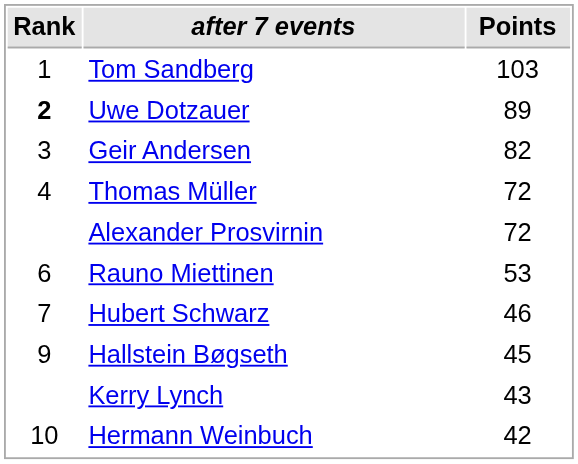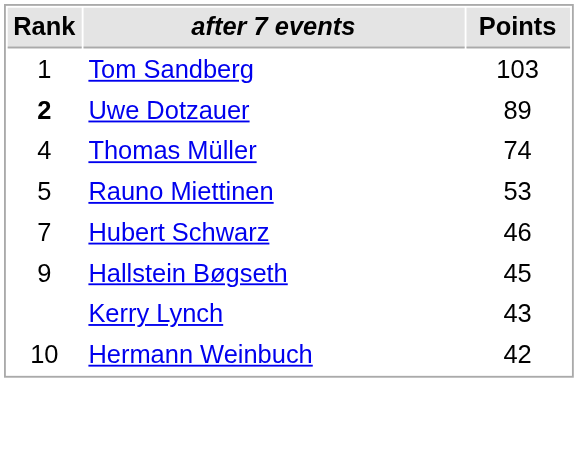 <table cellspacing="1" cellpadding="3" style="border:1px solid #AAAAAA;font-size:86%">
 <tr style="background-color: #E4E4E4;">
 <th style="border-bottom:1px solid #AAAAAA" width=10>Rank</th>
 <th style="border-bottom:1px solid #AAAAAA" width=200><em>after 7 events</em></th>
 <th style="border-bottom:1px solid #AAAAAA" width=50>Points</th>
 </tr>
 <tr>
 <td align=center>1</td>
 <td> <a href='#'>Tom Sandberg</a></td>
 <td align=center>103</td>
 </tr>
 <tr>
 <td align=center><strong>2</strong></td>
 <td> <a href='#'>Uwe Dotzauer</a></td>
 <td align=center>89</td>
 </tr>
 <tr>
-<td align=center>3</td>
-<td> <a href='#'>Geir Andersen</a></td>
-<td align=center>82</td>
+<td align=center>4</td>
+<td> <a href='#'>Thomas Müller</a></td>
+<td align=center>74</td>
 </tr>
 <tr>
-<td align=center>4</td>
-<td> <a href='#'>Thomas Müller</a></td>
-<td align=center>72</td>
-</tr>
-<tr>
-<td align=center></td>
-<td> <a href='#'>Alexander Prosvirnin</a></td>
-<td align=center>72</td>
-</tr>
-<tr>
-<td align=center>6</td>
+<td align=center>5</td>
 <td> <a href='#'>Rauno Miettinen</a></td>
 <td align=center>53</td>
 </tr>
 <tr>
 <td align=center>7</td>
 <td> <a href='#'>Hubert Schwarz</a></td>
 <td align=center>46</td>
 </tr>
 <tr>
 <td align=center>9</td>
 <td> <a href='#'>Hallstein Bøgseth</a></td>
 <td align=center>45</td>
 </tr>
 <tr>
 <td align=center></td>
 <td> <a href='#'>Kerry Lynch</a></td>
 <td align=center>43</td>
 </tr>
 <tr>
 <td align=center>10</td>
 <td> <a href='#'>Hermann Weinbuch</a></td>
 <td align=center>42</td>
 </tr>
 </table>
